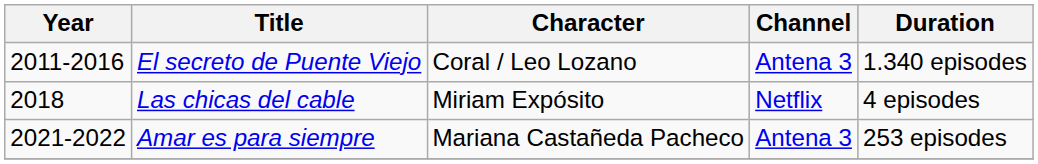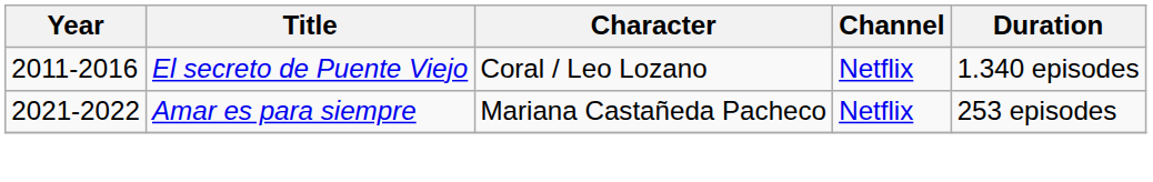 <table class="wikitable">
 <tr>
 <th>Year</th>
 <th>Title</th>
 <th>Character</th>
 <th>Channel</th>
 <th>Duration</th>
 </tr>
 <tr>
 <td>2011-2016</td>
 <td><em><a href='#'>El secreto de Puente Viejo</a></em></td>
 <td>Coral / Leo Lozano</td>
-<td><a href='#'>Antena 3</a></td>
+<td><a href='#'>Netflix</a></td>
 <td>1.340 episodes</td>
-</tr>
-<tr>
-<td>2018</td>
-<td><em><a href='#'>Las chicas del cable</a></em></td>
-<td>Miriam Expósito</td>
-<td><a href='#'>Netflix</a></td>
-<td>4 episodes</td>
 </tr>
 <tr>
 <td>2021-2022</td>
 <td><em><a href='#'>Amar es para siempre</a></em></td>
 <td>Mariana Castañeda Pacheco</td>
-<td><a href='#'>Antena 3</a></td>
+<td><a href='#'>Netflix</a></td>
 <td>253 episodes</td>
 </tr>
 <tr>
 </tr>
 </table>
